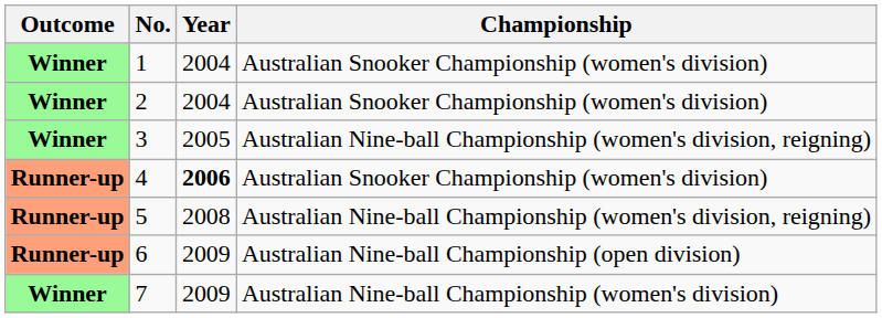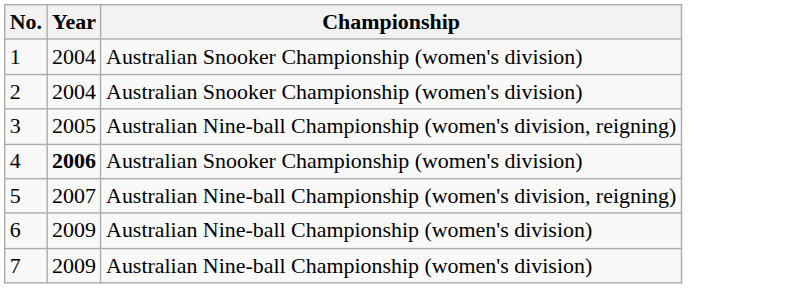 <table class="wikitable">
 <tr>
-<th>Outcome</th>
 <th>No.</th>
 <th>Year</th>
 <th>Championship</th>
 </tr>
 <tr>
-<th scope="row" style="background:#98FB98">Winner</th>
 <td>1</td>
 <td>2004</td>
 <td>Australian Snooker Championship (women's division)</td>
 </tr>
 <tr>
-<th scope="row" style="background:#98FB98">Winner</th>
 <td>2</td>
 <td>2004</td>
 <td>Australian Snooker Championship (women's division)</td>
 </tr>
 <tr>
-<th scope="row" style="background:#98FB98">Winner</th>
 <td>3</td>
 <td>2005</td>
 <td>Australian Nine-ball Championship (women's division, reigning)</td>
 </tr>
 <tr>
-<th scope="row" style="background:#ffa07a;">Runner-up</th>
 <td>4</td>
 <td><strong>2006</strong></td>
 <td>Australian Snooker Championship (women's division)</td>
 </tr>
 <tr>
-<th scope="row" style="background:#ffa07a;">Runner-up</th>
 <td>5</td>
-<td>2008</td>
+<td>2007</td>
 <td>Australian Nine-ball Championship (women's division, reigning)</td>
 </tr>
 <tr>
-<th scope="row" style="background:#ffa07a;">Runner-up</th>
 <td>6</td>
 <td>2009</td>
-<td>Australian Nine-ball Championship (open division)</td>
+<td>Australian Nine-ball Championship (women's division)</td>
 </tr>
 <tr>
-<th scope="row" style="background:#98FB98">Winner</th>
 <td>7</td>
 <td>2009</td>
 <td>Australian Nine-ball Championship (women's division)</td>
 </tr>
 </table>
